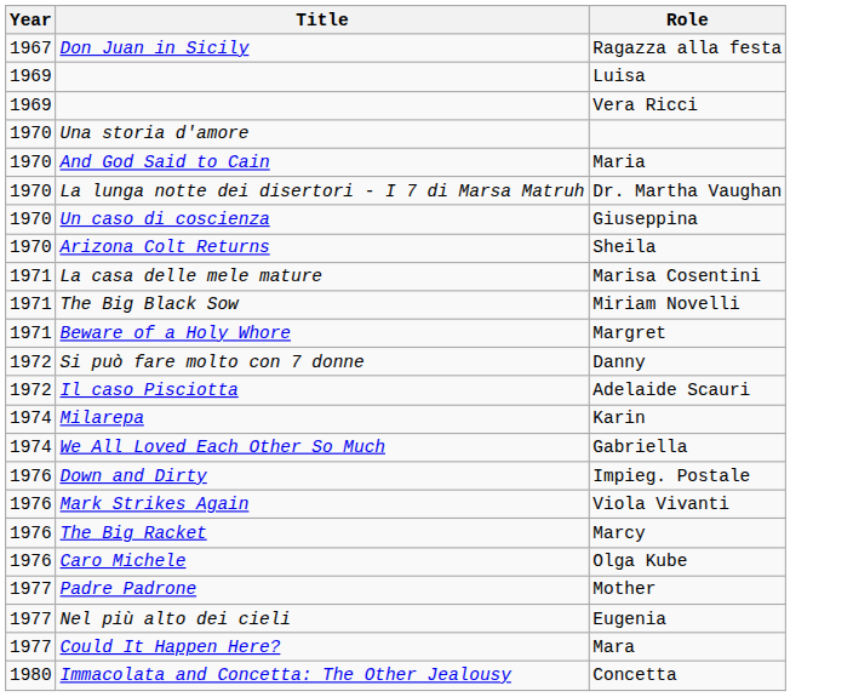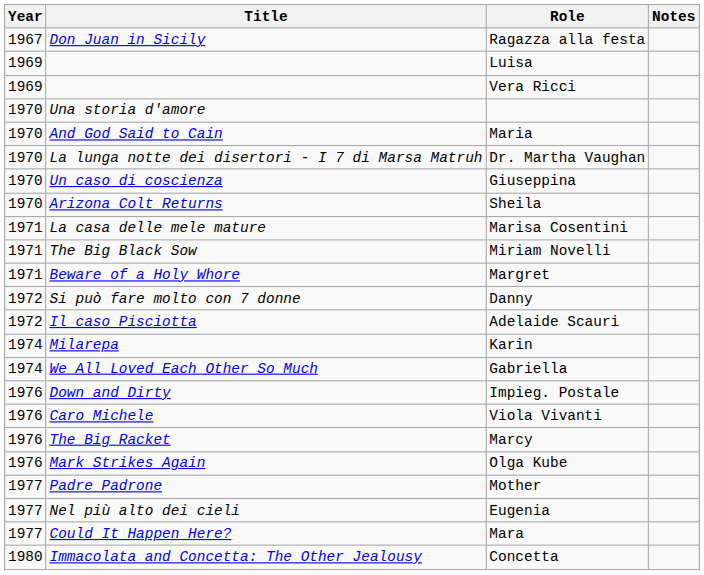 <table class="wikitable">
 <tr>
 <th>Year</th>
 <th>Title</th>
 <th>Role</th>
+<th>Notes</th>
 </tr>
 <tr>
 <td>1967</td>
 <td><em><a href='#'>Don Juan in Sicily</a></em></td>
 <td>Ragazza alla festa</td>
+<td></td>
 </tr>
 <tr>
 <td>1969</td>
 <td><em></em></td>
 <td>Luisa</td>
+<td></td>
 </tr>
 <tr>
 <td>1969</td>
 <td><em></em></td>
 <td>Vera Ricci</td>
+<td></td>
 </tr>
 <tr>
 <td>1970</td>
 <td><em>Una storia d'amore</em></td>
+<td></td>
 <td></td>
 </tr>
 <tr>
 <td>1970</td>
 <td><em><a href='#'>And God Said to Cain</a></em></td>
 <td>Maria</td>
+<td></td>
 </tr>
 <tr>
 <td>1970</td>
 <td><em>La lunga notte dei disertori - I 7 di Marsa Matruh</em></td>
 <td>Dr. Martha Vaughan</td>
+<td></td>
 </tr>
 <tr>
 <td>1970</td>
 <td><em><a href='#'>Un caso di coscienza</a></em></td>
 <td>Giuseppina</td>
+<td></td>
 </tr>
 <tr>
 <td>1970</td>
 <td><em><a href='#'>Arizona Colt Returns</a></em></td>
 <td>Sheila</td>
+<td></td>
 </tr>
 <tr>
 <td>1971</td>
 <td><em>La casa delle mele mature</em></td>
 <td>Marisa Cosentini</td>
+<td></td>
 </tr>
 <tr>
 <td>1971</td>
 <td><em>The Big Black Sow</em></td>
 <td>Miriam Novelli</td>
+<td></td>
 </tr>
 <tr>
 <td>1971</td>
 <td><em><a href='#'>Beware of a Holy Whore</a></em></td>
 <td>Margret</td>
+<td></td>
 </tr>
 <tr>
 <td>1972</td>
 <td><em>Si può fare molto con 7 donne</em></td>
 <td>Danny</td>
+<td></td>
 </tr>
 <tr>
 <td>1972</td>
 <td><em><a href='#'>Il caso Pisciotta</a></em></td>
 <td>Adelaide Scauri</td>
+<td></td>
 </tr>
 <tr>
 <td>1974</td>
 <td><em><a href='#'>Milarepa</a></em></td>
 <td>Karin</td>
+<td></td>
 </tr>
 <tr>
 <td>1974</td>
 <td><em><a href='#'>We All Loved Each Other So Much</a></em></td>
 <td>Gabriella</td>
+<td></td>
 </tr>
 <tr>
 <td>1976</td>
 <td><em><a href='#'>Down and Dirty</a></em></td>
 <td>Impieg. Postale</td>
+<td></td>
 </tr>
 <tr>
 <td>1976</td>
-<td><em><a href='#'>Mark Strikes Again</a></em></td>
+<td><em><a href='#'>Caro Michele</a></em></td>
 <td>Viola Vivanti</td>
+<td></td>
 </tr>
 <tr>
 <td>1976</td>
 <td><em><a href='#'>The Big Racket</a></em></td>
 <td>Marcy</td>
+<td></td>
 </tr>
 <tr>
 <td>1976</td>
-<td><em><a href='#'>Caro Michele</a></em></td>
+<td><em><a href='#'>Mark Strikes Again</a></em></td>
 <td>Olga Kube</td>
+<td></td>
 </tr>
 <tr>
 <td>1977</td>
 <td><em><a href='#'>Padre Padrone</a></em></td>
 <td>Mother</td>
+<td></td>
 </tr>
 <tr>
 <td>1977</td>
 <td><em>Nel più alto dei cieli</em></td>
 <td>Eugenia</td>
+<td></td>
 </tr>
 <tr>
 <td>1977</td>
 <td><em><a href='#'>Could It Happen Here?</a></em></td>
 <td>Mara</td>
+<td></td>
 </tr>
 <tr>
 <td>1980</td>
 <td><em><a href='#'>Immacolata and Concetta: The Other Jealousy</a></em></td>
 <td>Concetta</td>
+<td></td>
 </tr>
 </table>
